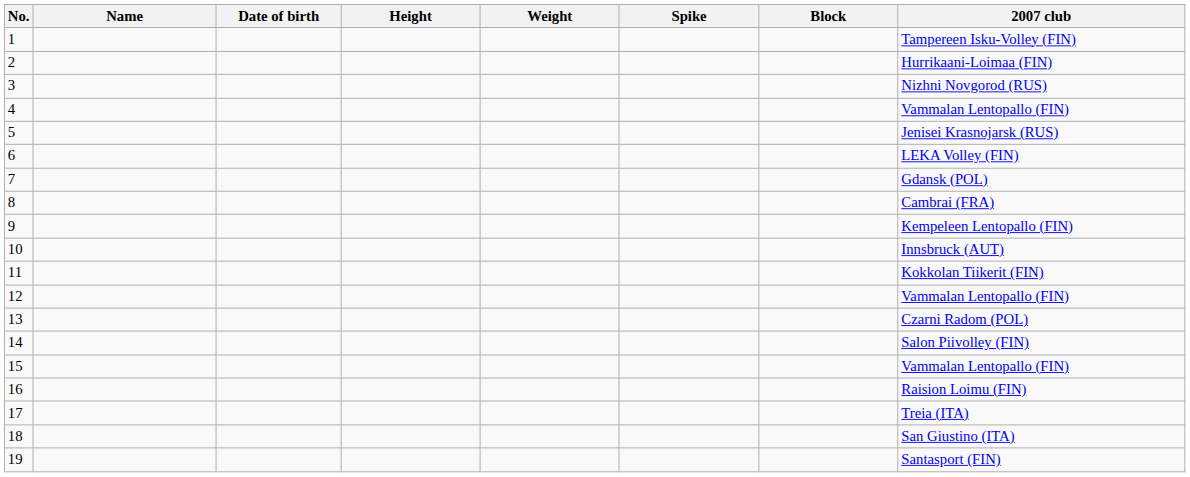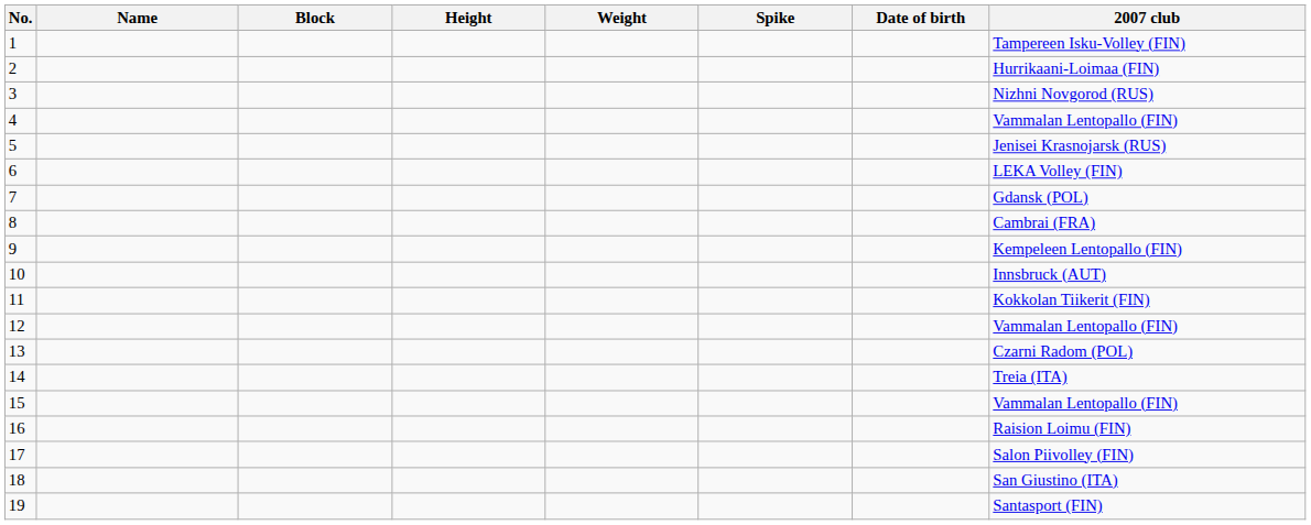 <table class="wikitable sortable" style=font-size:100%; text-align:center;>
 <tr>
 <th>No.</th>
 <th style=width:12em>Name</th>
-<th style=width:8em>Date of birth</th>
+<th style=width:9em>Block</th>
 <th style=width:9em>Height</th>
 <th style=width:9em>Weight</th>
 <th style=width:9em>Spike</th>
-<th style=width:9em>Block</th>
+<th style=width:8em>Date of birth</th>
 <th style=width:19em>2007 club</th>
 </tr>
 <tr>
 <td>1</td>
 <td align=left></td>
-<td align=right></td>
 <td></td>
 <td></td>
 <td></td>
 <td></td>
+<td align=right></td>
 <td align=left><a href='#'>Tampereen Isku-Volley (FIN)</a></td>
 </tr>
 <tr>
 <td>2</td>
 <td align=left></td>
-<td align=right></td>
 <td></td>
 <td></td>
 <td></td>
 <td></td>
+<td align=right></td>
 <td align=left><a href='#'>Hurrikaani-Loimaa (FIN)</a></td>
 </tr>
 <tr>
 <td>3</td>
 <td align=left></td>
-<td align=right></td>
 <td></td>
 <td></td>
 <td></td>
 <td></td>
+<td align=right></td>
 <td align=left><a href='#'>Nizhni Novgorod (RUS)</a></td>
 </tr>
 <tr>
 <td>4</td>
 <td align=left></td>
-<td align=right></td>
 <td></td>
 <td></td>
 <td></td>
 <td></td>
+<td align=right></td>
 <td align=left><a href='#'>Vammalan Lentopallo (FIN)</a></td>
 </tr>
 <tr>
 <td>5</td>
 <td align=left></td>
-<td align=right></td>
 <td></td>
 <td></td>
 <td></td>
 <td></td>
+<td align=right></td>
 <td align=left><a href='#'>Jenisei Krasnojarsk (RUS)</a></td>
 </tr>
 <tr>
 <td>6</td>
 <td align=left></td>
-<td align=right></td>
 <td></td>
 <td></td>
 <td></td>
 <td></td>
+<td align=right></td>
 <td align=left><a href='#'>LEKA Volley (FIN)</a></td>
 </tr>
 <tr>
 <td>7</td>
 <td align=left></td>
-<td align=right></td>
 <td></td>
 <td></td>
 <td></td>
 <td></td>
+<td align=right></td>
 <td align=left><a href='#'>Gdansk (POL)</a></td>
 </tr>
 <tr>
 <td>8</td>
 <td align=left></td>
-<td align=right></td>
 <td></td>
 <td></td>
 <td></td>
 <td></td>
+<td align=right></td>
 <td align=left><a href='#'>Cambrai (FRA)</a></td>
 </tr>
 <tr>
 <td>9</td>
 <td align=left></td>
-<td align=right></td>
 <td></td>
 <td></td>
 <td></td>
 <td></td>
+<td align=right></td>
 <td align=left><a href='#'>Kempeleen Lentopallo (FIN)</a></td>
 </tr>
 <tr>
 <td>10</td>
 <td align=left></td>
-<td align=right></td>
 <td></td>
 <td></td>
 <td></td>
 <td></td>
+<td align=right></td>
 <td align=left><a href='#'>Innsbruck (AUT)</a></td>
 </tr>
 <tr>
 <td>11</td>
 <td align=left></td>
-<td align=right></td>
 <td></td>
 <td></td>
 <td></td>
 <td></td>
+<td align=right></td>
 <td align=left><a href='#'>Kokkolan Tiikerit (FIN)</a></td>
 </tr>
 <tr>
 <td>12</td>
 <td align=left></td>
-<td align=right></td>
 <td></td>
 <td></td>
 <td></td>
 <td></td>
+<td align=right></td>
 <td align=left><a href='#'>Vammalan Lentopallo (FIN)</a></td>
 </tr>
 <tr>
 <td>13</td>
 <td align=left></td>
-<td align=right></td>
 <td></td>
 <td></td>
 <td></td>
 <td></td>
+<td align=right></td>
 <td align=left><a href='#'>Czarni Radom (POL)</a></td>
 </tr>
 <tr>
 <td>14</td>
 <td align=left></td>
-<td align=right></td>
 <td></td>
 <td></td>
 <td></td>
 <td></td>
-<td align=left><a href='#'>Salon Piivolley (FIN)</a></td>
+<td align=right></td>
+<td align=left><a href='#'>Treia (ITA)</a></td>
 </tr>
 <tr>
 <td>15</td>
 <td align=left></td>
-<td align=right></td>
 <td></td>
 <td></td>
 <td></td>
 <td></td>
+<td align=right></td>
 <td align=left><a href='#'>Vammalan Lentopallo (FIN)</a></td>
 </tr>
 <tr>
 <td>16</td>
 <td align=left></td>
-<td align=right></td>
 <td></td>
 <td></td>
 <td></td>
 <td></td>
+<td align=right></td>
 <td align=left><a href='#'>Raision Loimu (FIN)</a></td>
 </tr>
 <tr>
 <td>17</td>
 <td align=left></td>
-<td align=right></td>
 <td></td>
 <td></td>
 <td></td>
 <td></td>
-<td align=left><a href='#'>Treia (ITA)</a></td>
+<td align=right></td>
+<td align=left><a href='#'>Salon Piivolley (FIN)</a></td>
 </tr>
 <tr>
 <td>18</td>
 <td align=left></td>
-<td align=right></td>
 <td></td>
 <td></td>
 <td></td>
 <td></td>
+<td align=right></td>
 <td align=left><a href='#'>San Giustino (ITA)</a></td>
 </tr>
 <tr>
 <td>19</td>
 <td align=left></td>
-<td align=right></td>
 <td></td>
 <td></td>
 <td></td>
 <td></td>
+<td align=right></td>
 <td align=left><a href='#'>Santasport (FIN)</a></td>
 </tr>
 </table>
